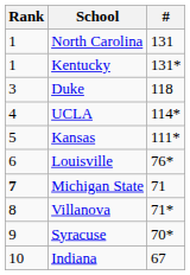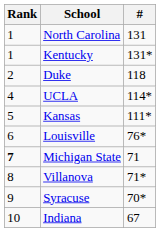 <table class="wikitable">
 <tr>
 <th>Rank</th>
 <th>School</th>
 <th>#</th>
 </tr>
 <tr>
 <td>1</td>
 <td><a href='#'>North Carolina</a></td>
 <td>131</td>
 </tr>
 <tr>
 <td>1</td>
 <td><a href='#'>Kentucky</a></td>
 <td>131*</td>
 </tr>
 <tr>
-<td>3</td>
+<td>2</td>
 <td><a href='#'>Duke</a></td>
 <td>118</td>
 </tr>
 <tr>
 <td>4</td>
 <td><a href='#'>UCLA</a></td>
 <td>114*</td>
 </tr>
 <tr>
 <td>5</td>
 <td><a href='#'>Kansas</a></td>
 <td>111*</td>
 </tr>
 <tr>
 <td>6</td>
 <td><a href='#'>Louisville</a></td>
 <td>76*</td>
 </tr>
 <tr>
 <td><strong>7</strong></td>
 <td><a href='#'>Michigan State</a></td>
 <td>71</td>
 </tr>
 <tr>
 <td>8</td>
 <td><a href='#'>Villanova</a></td>
 <td>71*</td>
 </tr>
 <tr>
 <td>9</td>
 <td><a href='#'>Syracuse</a></td>
 <td>70*</td>
 </tr>
 <tr>
 <td>10</td>
 <td><a href='#'>Indiana</a></td>
 <td>67</td>
 </tr>
 </table>
